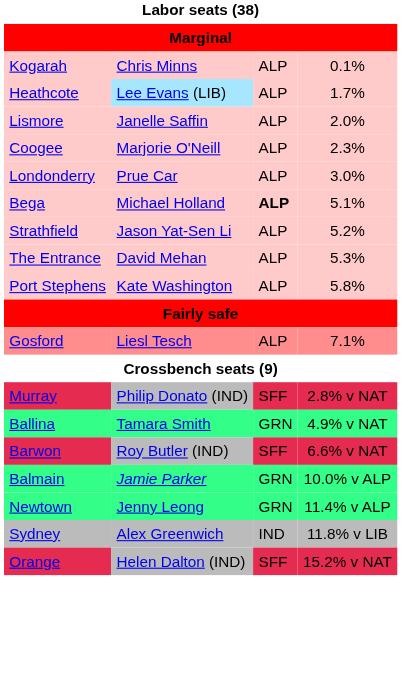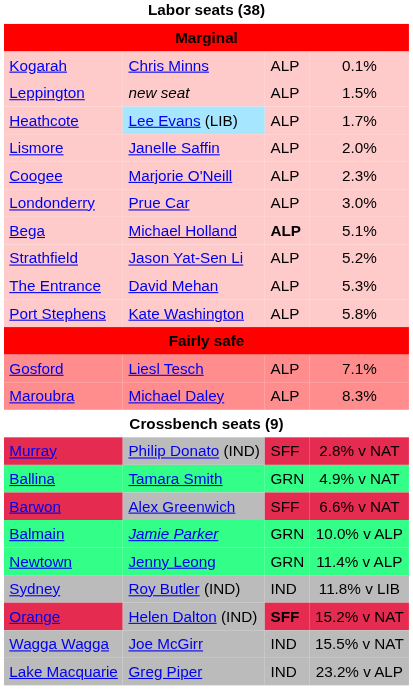 <table class="toccolours" cellpadding="5" cellspacing="0" style="float:left; margin-right:.5em; margin-top:.4em; font-size:90%;">
 <tr>
 <td colspan="4" style="text-align:center;"><strong>Labor seats (38)</strong></td>
 </tr>
 <tr>
 <td colspan="4"  style="text-align:center; background:red;"><span><strong>Marginal</strong></span></td>
 </tr>
 <tr>
 <td style="text-align:left; background:#ffcaca;"><a href='#'>Kogarah</a></td>
 <td style="text-align:left; background:#ffcaca;"><a href='#'>Chris Minns</a></td>
 <td style="text-align:left; background:#ffcaca;">ALP</td>
 <td style="text-align:center; background:#ffcaca;">0.1%</td>
+</tr>
+<tr>
+<td style="text-align:left; background:#ffcaca;"><a href='#'>Leppington</a></td>
+<td style="text-align:left; background:#ffcaca;"><em>new seat</em></td>
+<td style="text-align:left; background:#ffcaca;">ALP</td>
+<td style="text-align:center; background:#ffcaca;">1.5%</td>
 </tr>
 <tr>
 <td style="text-align:left; background:#ffcaca;"><a href='#'>Heathcote</a></td>
 <td style="text-align:left; background:#a6e7ff;"><a href='#'>Lee Evans</a> (LIB)</td>
 <td style="text-align:left; background:#ffcaca;">ALP</td>
 <td style="text-align:center; background:#ffcaca;">1.7%</td>
 </tr>
 <tr>
 <td style="text-align:left; background:#ffcaca;"><a href='#'>Lismore</a></td>
 <td style="text-align:left; background:#ffcaca;"><a href='#'>Janelle Saffin</a></td>
 <td style="text-align:left; background:#ffcaca;">ALP</td>
 <td style="text-align:center; background:#ffcaca;">2.0%</td>
 </tr>
 <tr>
 <td style="text-align:left; background:#ffcaca;"><a href='#'>Coogee</a></td>
 <td style="text-align:left; background:#ffcaca;"><a href='#'>Marjorie O'Neill</a></td>
 <td style="text-align:left; background:#ffcaca;">ALP</td>
 <td style="text-align:center; background:#ffcaca;">2.3%</td>
 </tr>
 <tr>
 <td style="text-align:left; background:#ffcaca;"><a href='#'>Londonderry</a></td>
 <td style="text-align:left; background:#ffcaca;"><a href='#'>Prue Car</a></td>
 <td style="text-align:left; background:#ffcaca;">ALP</td>
 <td style="text-align:center; background:#ffcaca;">3.0%</td>
 </tr>
 <tr>
 <td style="text-align:left; background:#ffcaca;"><a href='#'>Bega</a></td>
 <td style="text-align:left; background:#ffcaca;"><a href='#'>Michael Holland</a></td>
 <td style="text-align:left; background:#ffcaca;"><strong>ALP</strong></td>
 <td style="text-align:center; background:#ffcaca;">5.1%</td>
 </tr>
 <tr>
 <td style="text-align:left; background:#ffcaca;"><a href='#'>Strathfield</a></td>
 <td style="text-align:left; background:#ffcaca;"><a href='#'>Jason Yat-Sen Li</a></td>
 <td style="text-align:left; background:#ffcaca;">ALP</td>
 <td style="text-align:center; background:#ffcaca;">5.2%</td>
 </tr>
 <tr>
 <td style="text-align:left; background:#ffcaca;"><a href='#'>The Entrance</a></td>
 <td style="text-align:left; background:#ffcaca;"><a href='#'>David Mehan</a></td>
 <td style="text-align:left; background:#ffcaca;">ALP</td>
 <td style="text-align:center; background:#ffcaca;">5.3%</td>
 </tr>
 <tr>
 <td style="text-align:left; background:#ffcaca;"><a href='#'>Port Stephens</a></td>
 <td style="text-align:left; background:#ffcaca;"><a href='#'>Kate Washington</a></td>
 <td style="text-align:left; background:#ffcaca;">ALP</td>
 <td style="text-align:center; background:#ffcaca;">5.8%</td>
 </tr>
 <tr>
 <td colspan="4"  style="text-align:center; background:red;"><span><strong>Fairly safe</strong></span></td>
 </tr>
 <tr>
 <td style="text-align:left; background:#ff8d8d;"><a href='#'>Gosford</a></td>
 <td style="text-align:left; background:#ff8d8d;"><a href='#'>Liesl Tesch</a></td>
 <td style="text-align:left; background:#ff8d8d;">ALP</td>
 <td style="text-align:center; background:#ff8d8d;">7.1%</td>
 </tr>
 <tr>
+<td style="text-align:left; background:#ff8d8d;"><a href='#'>Maroubra</a></td>
+<td style="text-align:left; background:#ff8d8d;"><a href='#'>Michael Daley</a></td>
+<td style="text-align:left; background:#ff8d8d;">ALP</td>
+<td style="text-align:center; background:#ff8d8d;">8.3%</td>
+</tr>
+<tr>
 <td colspan="4" style="text-align:center;"><strong>Crossbench seats (9)</strong></td>
 </tr>
 <tr>
 <td style="text-align:left; background:#e52b50;"><a href='#'>Murray</a></td>
 <td style="text-align:left; background:#bbb;"><a href='#'>Philip Donato</a> (IND)</td>
 <td style="text-align:left; background:#e52b50;">SFF</td>
 <td style="text-align:center; background:#e52b50;">2.8% v NAT</td>
 </tr>
 <tr>
 <td style="text-align:left; background:#33ff88;"><a href='#'>Ballina</a></td>
 <td style="text-align:left; background:#33ff88;"><a href='#'>Tamara Smith</a></td>
 <td style="text-align:left; background:#33ff88;">GRN</td>
 <td style="text-align:center; background:#33ff88;">4.9% v NAT</td>
 </tr>
 <tr>
 <td style="text-align:left; background:#e52b50;"><a href='#'>Barwon</a></td>
-<td style="text-align:left; background:#bbb;"><a href='#'>Roy Butler</a> (IND)</td>
+<td style="text-align:left; background:#bbb;"><a href='#'>Alex Greenwich</a></td>
 <td style="text-align:left; background:#e52b50;">SFF</td>
 <td style="text-align:center; background:#e52b50;">6.6% v NAT</td>
 </tr>
 <tr>
 <td style="text-align:left; background:#33ff88;"><a href='#'>Balmain</a></td>
 <td style="text-align:left; background:#33ff88;"><a href='#'><em>Jamie Parker</em></a></td>
 <td style="text-align:left; background:#33ff88;">GRN</td>
 <td style="text-align:center; background:#33ff88;">10.0% v ALP</td>
 </tr>
 <tr>
 <td style="text-align:left; background:#33ff88;"><a href='#'>Newtown</a></td>
 <td style="text-align:left; background:#33ff88;"><a href='#'>Jenny Leong</a></td>
 <td style="text-align:left; background:#33ff88;">GRN</td>
 <td style="text-align:center; background:#33ff88;">11.4% v ALP</td>
 </tr>
 <tr>
 <td style="text-align:left; background:#bbb;"><a href='#'>Sydney</a></td>
-<td style="text-align:left; background:#bbb;"><a href='#'>Alex Greenwich</a></td>
+<td style="text-align:left; background:#bbb;"><a href='#'>Roy Butler</a> (IND)</td>
 <td style="text-align:left; background:#bbb;">IND</td>
 <td style="text-align:center; background:#bbb;">11.8% v LIB</td>
 </tr>
 <tr>
 <td style="text-align:left; background:#e52b50;"><a href='#'>Orange</a></td>
 <td style="text-align:left; background:#bbb;"><a href='#'>Helen Dalton</a> (IND)</td>
-<td style="text-align:left; background:#e52b50;">SFF</td>
+<td style="text-align:left; background:#e52b50;"><strong>SFF</strong></td>
 <td style="text-align:center; background:#e52b50;">15.2% v NAT</td>
 </tr>
+<tr>
+<td style="text-align:left; background:#bbb;"><a href='#'>Wagga Wagga</a></td>
+<td style="text-align:left; background:#bbb;"><a href='#'>Joe McGirr</a></td>
+<td style="text-align:left; background:#bbb;">IND</td>
+<td style="text-align:center; background:#bbb;">15.5% v NAT</td>
+</tr>
+<tr>
+<td style="text-align:left; background:#bbb;"><a href='#'>Lake Macquarie</a></td>
+<td style="text-align:left; background:#bbb;"><a href='#'>Greg Piper</a></td>
+<td style="text-align:left; background:#bbb;">IND</td>
+<td style="text-align:center; background:#bbb;">23.2% v ALP</td>
+</tr>
 </table>
